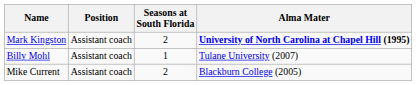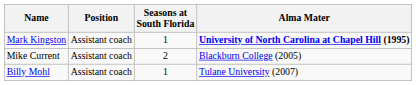 <table class="wikitable" border="1" style="font-size:90%;">
 <tr>
 <th>Name</th>
 <th>Position</th>
 <th>Seasons at<br>South Florida</th>
 <th>Alma Mater</th>
 </tr>
 <tr>
 <td><a href='#'>Mark Kingston</a></td>
 <td>Assistant coach</td>
+<td align=center>1</td>
+<td><strong><a href='#'>University of North Carolina at Chapel Hill</a> (1995)</strong></td>
+</tr>
+<tr>
+<td>Mike Current</td>
+<td>Assistant coach</td>
 <td align=center>2</td>
-<td><strong><a href='#'>University of North Carolina at Chapel Hill</a> (1995)</strong></td>
+<td><a href='#'>Blackburn College</a> (2005)</td>
 </tr>
 <tr>
 <td><a href='#'>Billy Mohl</a></td>
 <td>Assistant coach</td>
 <td align=center>1</td>
 <td><a href='#'>Tulane University</a> (2007)</td>
 </tr>
-<tr>
-<td>Mike Current</td>
-<td>Assistant coach</td>
-<td align=center>2</td>
-<td><a href='#'>Blackburn College</a> (2005)</td>
-</tr>
 </table>
